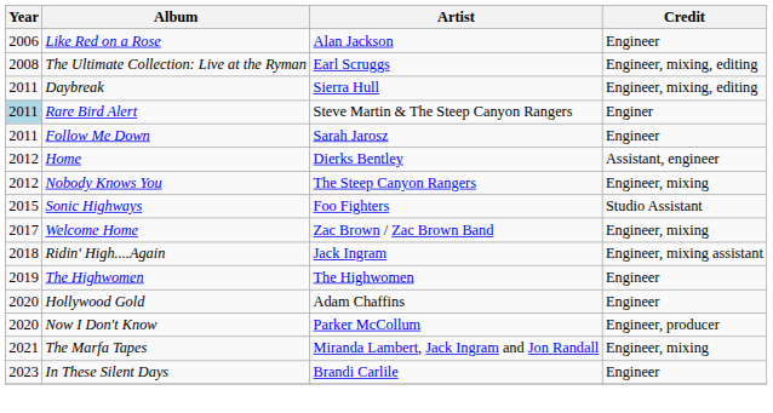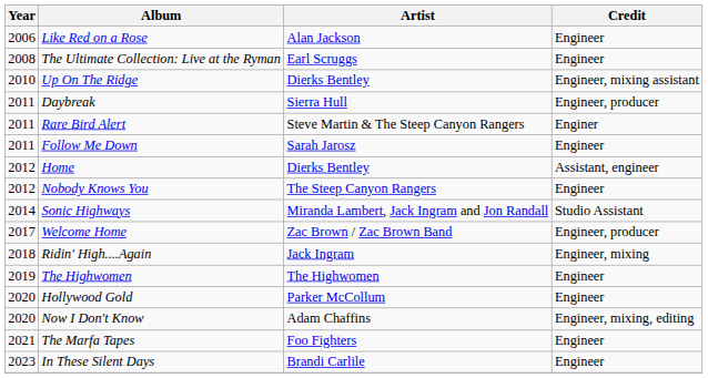 <table class="wikitable">
 <tr>
 <th>Year</th>
 <th>Album</th>
 <th>Artist</th>
 <th>Credit</th>
 </tr>
 <tr>
 <td>2006</td>
 <td><em><a href='#'>Like Red on a Rose</a></em></td>
 <td><a href='#'>Alan Jackson</a></td>
 <td>Engineer</td>
 </tr>
 <tr>
 <td>2008</td>
 <td><em>The Ultimate Collection: Live at the Ryman</em></td>
 <td><a href='#'>Earl Scruggs</a></td>
-<td>Engineer, mixing, editing</td>
+<td>Engineer</td>
+</tr>
+<tr>
+<td>2010</td>
+<td><a href='#'><em>Up On The Ridge</em></a></td>
+<td><a href='#'>Dierks Bentley</a></td>
+<td>Engineer, mixing assistant</td>
 </tr>
 <tr>
 <td>2011</td>
 <td><em>Daybreak</em></td>
 <td><a href='#'>Sierra Hull</a></td>
-<td>Engineer, mixing, editing</td>
+<td>Engineer, producer</td>
 </tr>
 <tr>
-<td style="background: lightblue;">2011</td>
+<td>2011</td>
 <td><em><a href='#'>Rare Bird Alert</a></em></td>
 <td>Steve Martin & The Steep Canyon Rangers</td>
 <td>Enginer</td>
 </tr>
 <tr>
 <td>2011</td>
 <td><a href='#'><em>Follow Me Down</em></a></td>
 <td><a href='#'>Sarah Jarosz</a></td>
 <td>Engineer</td>
 </tr>
 <tr>
 <td>2012</td>
 <td><a href='#'><em>Home</em></a></td>
 <td><a href='#'>Dierks Bentley</a></td>
 <td>Assistant, engineer</td>
 </tr>
 <tr>
 <td>2012</td>
 <td><em><a href='#'>Nobody Knows You</a></em></td>
 <td><a href='#'>The Steep Canyon Rangers</a></td>
-<td>Engineer, mixing</td>
+<td>Engineer</td>
 </tr>
 <tr>
-<td>2015</td>
+<td>2014</td>
 <td><em><a href='#'>Sonic Highways</a></em></td>
-<td><a href='#'>Foo Fighters</a></td>
+<td><a href='#'>Miranda Lambert</a>, <a href='#'>Jack Ingram</a>  and <a href='#'>Jon Randall</a></td>
 <td>Studio Assistant</td>
 </tr>
 <tr>
 <td>2017</td>
 <td><a href='#'><em>Welcome Home</em></a></td>
 <td><a href='#'>Zac Brown</a> / <a href='#'>Zac Brown Band</a></td>
-<td>Engineer, mixing</td>
+<td>Engineer, producer</td>
 </tr>
 <tr>
 <td>2018</td>
 <td><em>Ridin' High....Again</em></td>
 <td><a href='#'>Jack Ingram</a></td>
-<td>Engineer, mixing assistant</td>
+<td>Engineer, mixing</td>
 </tr>
 <tr>
 <td>2019</td>
 <td><em><a href='#'>The Highwomen</a></em></td>
 <td><a href='#'>The Highwomen</a></td>
 <td>Engineer</td>
 </tr>
 <tr>
 <td>2020</td>
 <td><em>Hollywood Gold</em></td>
-<td>Adam Chaffins</td>
+<td><a href='#'>Parker McCollum</a></td>
 <td>Engineer</td>
 </tr>
 <tr>
 <td>2020</td>
 <td><em>Now I Don't Know</em></td>
-<td><a href='#'>Parker McCollum</a></td>
-<td>Engineer, producer</td>
+<td>Adam Chaffins</td>
+<td>Engineer, mixing, editing</td>
 </tr>
 <tr>
 <td>2021</td>
 <td><em>The Marfa Tapes</em></td>
-<td><a href='#'>Miranda Lambert</a>, <a href='#'>Jack Ingram</a>  and <a href='#'>Jon Randall</a></td>
-<td>Engineer, mixing</td>
+<td><a href='#'>Foo Fighters</a></td>
+<td>Engineer</td>
 </tr>
 <tr>
 <td>2023</td>
 <td><em>In These Silent Days</em></td>
 <td><a href='#'>Brandi Carlile</a></td>
 <td>Engineer</td>
 </tr>
 <tr>
 </tr>
 </table>
